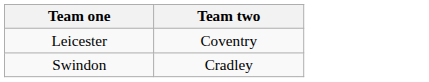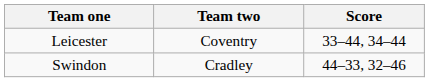 <table class="wikitable" style="text-align: center">
 <tr>
 <th width=150>Team one</th>
 <th width=150>Team two</th>
+<th width=120>Score</th>
 </tr>
 <tr>
 <td>Leicester</td>
 <td>Coventry</td>
+<td>33–44, 34–44</td>
 </tr>
 <tr>
 <td>Swindon</td>
 <td>Cradley</td>
+<td>44–33, 32–46</td>
 </tr>
 </table>
